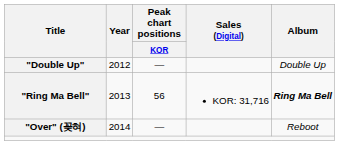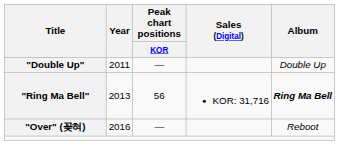 <table class="wikitable plainrowheaders" style="text-align:center;">
 <tr>
 <th scope="col" rowspan="2" style="width:10em;">Title</th>
 <th scope="col" rowspan="2">Year</th>
 <th scope="col" colspan="1" style="width:5em;">Peak chart positions</th>
 <th scope="col" rowspan="2">Sales<br><small>(<a href='#'>Digital</a>)</small></th>
 <th scope="col" rowspan="2">Album</th>
 </tr>
 <tr>
 <th><small><a href='#'>KOR</a></small><br></th>
 </tr>
 <tr>
 <th scope="row">"Double Up"</th>
-<td>2012</td>
+<td>2011</td>
 <td>—</td>
 <td></td>
 <td><em>Double Up</em></td>
 </tr>
 <tr>
 <th scope="row">"Ring Ma Bell"</th>
 <td>2013</td>
 <td>56</td>
 <td><br><ul><li>KOR: 31,716</li></ul></td>
 <td><strong><em>Ring Ma Bell</em></strong></td>
 </tr>
 <tr>
 <th scope="row">"Over" (꽂혀)</th>
-<td>2014</td>
+<td>2016</td>
 <td>—</td>
 <td></td>
 <td><em>Reboot</em></td>
 </tr>
 <tr>
 <td colspan="5"></td>
 </tr>
 </table>
